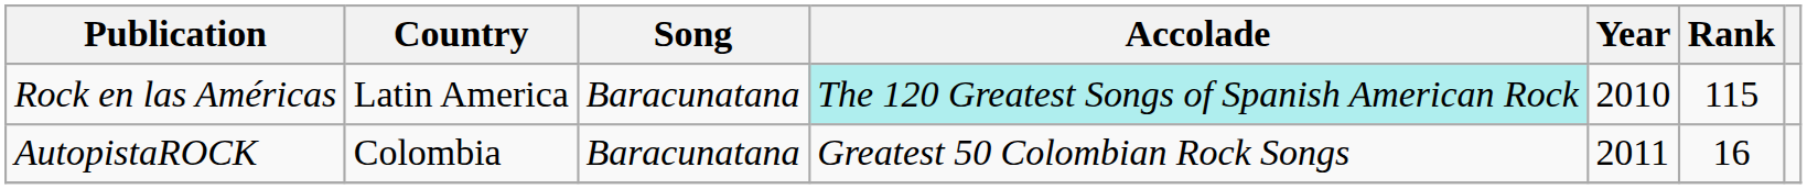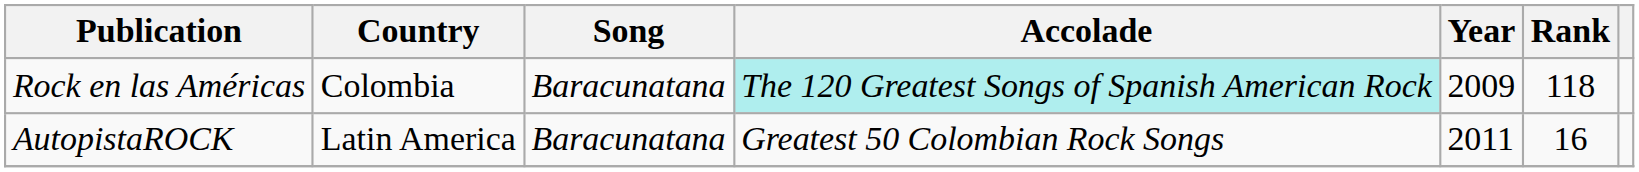 <table class="sortable wikitable">
 <tr>
 <th>Publication</th>
 <th>Country</th>
 <th>Song</th>
 <th>Accolade</th>
 <th>Year</th>
 <th>Rank</th>
 <th class="unsortable"></th>
 </tr>
 <tr>
 <td><em>Rock en las Américas</em></td>
-<td>Latin America</td>
+<td>Colombia</td>
 <td><em>Baracunatana</em></td>
 <td style="background: paleturquoise;"><em>The 120 Greatest Songs of Spanish American Rock</em></td>
-<td>2010</td>
-<td align="center">115</td>
+<td>2009</td>
+<td align="center">118</td>
 <td></td>
 </tr>
 <tr>
 <td><em>AutopistaROCK</em></td>
-<td>Colombia</td>
+<td>Latin America</td>
 <td><em>Baracunatana</em></td>
 <td><em>Greatest 50 Colombian Rock Songs</em></td>
 <td>2011</td>
 <td align="center">16</td>
 <td></td>
 </tr>
 <tr>
 </tr>
 </table>
